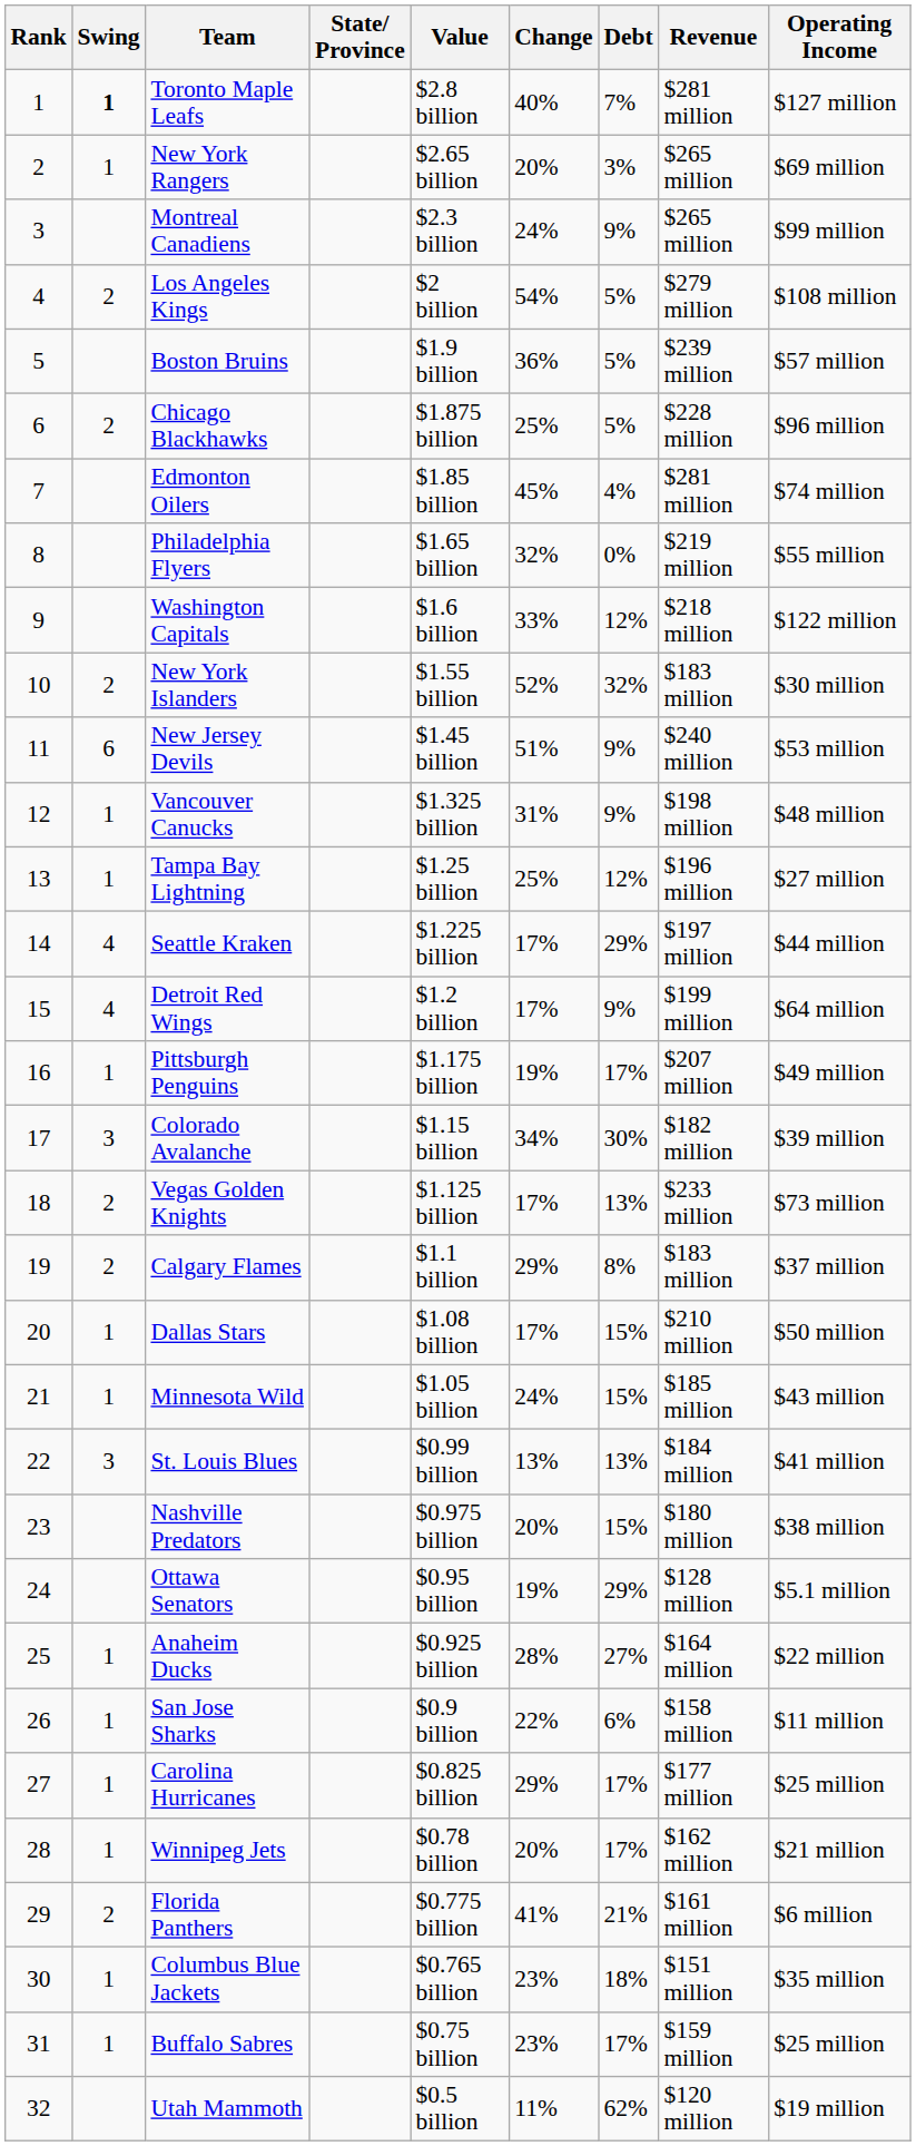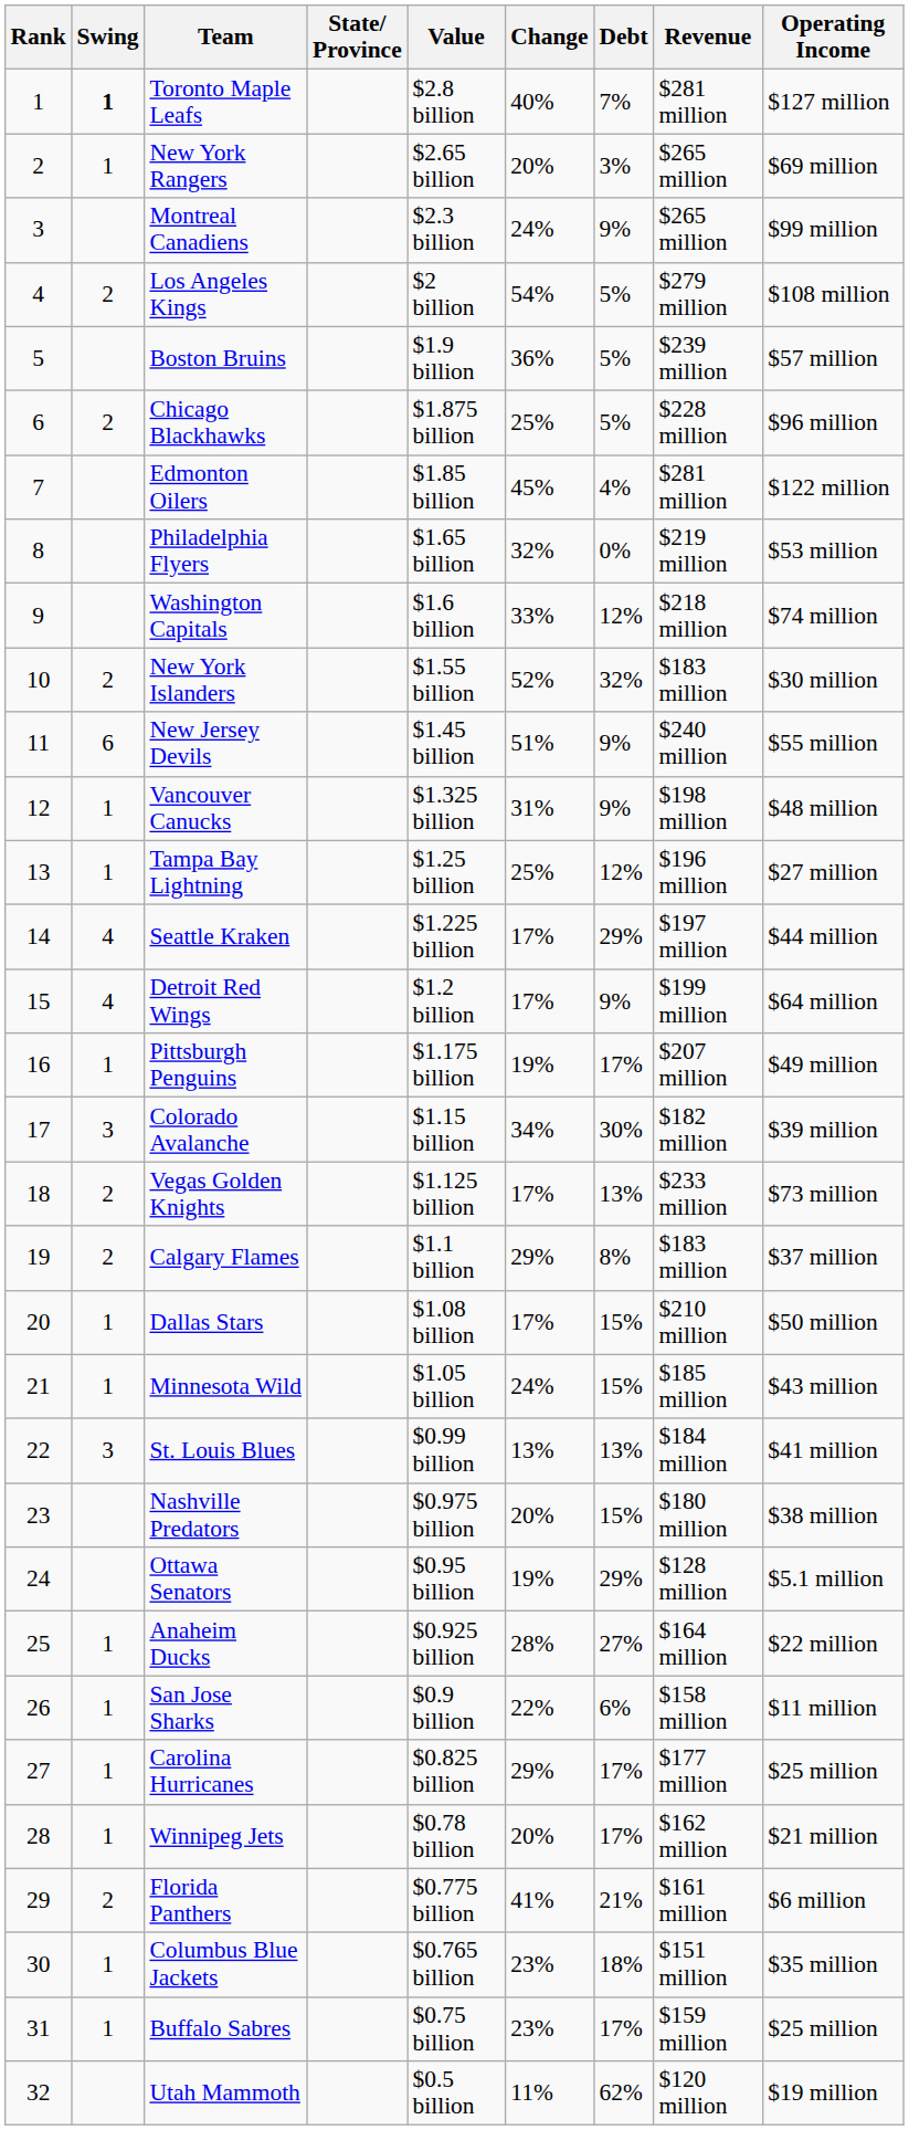 <table class="wikitable sortable">
 <tr>
 <th>Rank</th>
 <th>Swing</th>
 <th>Team</th>
 <th>State/<br>Province</th>
 <th>Value</th>
 <th>Change</th>
 <th>Debt</th>
 <th>Revenue</th>
 <th>Operating Income</th>
 </tr>
 <tr>
 <td align="center">1</td>
 <td align="center"><strong> 1</strong></td>
 <td><a href='#'>Toronto Maple Leafs</a></td>
 <td></td>
 <td>$2.8 billion</td>
 <td> 40%</td>
 <td>7%</td>
 <td>$281 million</td>
 <td>$127 million</td>
 </tr>
 <tr>
 <td align="center">2</td>
 <td align="center"> 1</td>
 <td><a href='#'>New York Rangers</a></td>
 <td></td>
 <td>$2.65 billion</td>
 <td> 20%</td>
 <td>3%</td>
 <td>$265 million</td>
 <td>$69 million</td>
 </tr>
 <tr>
 <td align="center">3</td>
 <td align="center"></td>
 <td><a href='#'>Montreal Canadiens</a></td>
 <td></td>
 <td>$2.3 billion</td>
 <td> 24%</td>
 <td>9%</td>
 <td>$265 million</td>
 <td>$99 million</td>
 </tr>
 <tr>
 <td align="center">4</td>
 <td align="center"> 2</td>
 <td><a href='#'>Los Angeles Kings</a></td>
 <td></td>
 <td>$2 billion</td>
 <td> 54%</td>
 <td>5%</td>
 <td>$279 million</td>
 <td>$108 million</td>
 </tr>
 <tr>
 <td align="center">5</td>
 <td align="center"></td>
 <td><a href='#'>Boston Bruins</a></td>
 <td></td>
 <td>$1.9 billion</td>
 <td> 36%</td>
 <td>5%</td>
 <td>$239 million</td>
 <td>$57 million</td>
 </tr>
 <tr>
 <td align="center">6</td>
 <td align="center"> 2</td>
 <td><a href='#'>Chicago Blackhawks</a></td>
 <td></td>
 <td>$1.875 billion</td>
 <td> 25%</td>
 <td>5%</td>
 <td>$228 million</td>
 <td>$96 million</td>
 </tr>
 <tr>
 <td align="center">7</td>
 <td align="center"></td>
 <td><a href='#'>Edmonton Oilers</a></td>
 <td></td>
 <td>$1.85 billion</td>
 <td> 45%</td>
 <td>4%</td>
 <td>$281 million</td>
-<td>$74 million</td>
+<td>$122 million</td>
 </tr>
 <tr>
 <td align="center">8</td>
 <td align="center"></td>
 <td><a href='#'>Philadelphia Flyers</a></td>
 <td></td>
 <td>$1.65 billion</td>
 <td> 32%</td>
 <td>0%</td>
 <td>$219 million</td>
-<td>$55 million</td>
+<td>$53 million</td>
 </tr>
 <tr>
 <td align="center">9</td>
 <td align="center"></td>
 <td><a href='#'>Washington Capitals</a></td>
 <td></td>
 <td>$1.6 billion</td>
 <td> 33%</td>
 <td>12%</td>
 <td>$218 million</td>
-<td>$122 million</td>
+<td>$74 million</td>
 </tr>
 <tr>
 <td align="center">10</td>
 <td align="center"> 2</td>
 <td><a href='#'>New York Islanders</a></td>
 <td></td>
 <td>$1.55 billion</td>
 <td> 52%</td>
 <td>32%</td>
 <td>$183 million</td>
 <td>$30 million</td>
 </tr>
 <tr>
 <td align="center">11</td>
 <td align="center"> 6</td>
 <td><a href='#'>New Jersey Devils</a></td>
 <td></td>
 <td>$1.45 billion</td>
 <td> 51%</td>
 <td>9%</td>
 <td>$240 million</td>
-<td>$53 million</td>
+<td>$55 million</td>
 </tr>
 <tr>
 <td align="center">12</td>
 <td align="center"> 1</td>
 <td><a href='#'>Vancouver Canucks</a></td>
 <td></td>
 <td>$1.325 billion</td>
 <td> 31%</td>
 <td>9%</td>
 <td>$198 million</td>
 <td>$48 million</td>
 </tr>
 <tr>
 <td align="center">13</td>
 <td align="center"> 1</td>
 <td><a href='#'>Tampa Bay Lightning</a></td>
 <td></td>
 <td>$1.25 billion</td>
 <td> 25%</td>
 <td>12%</td>
 <td>$196 million</td>
 <td>$27 million</td>
 </tr>
 <tr>
 <td align="center">14</td>
 <td align="center"> 4</td>
 <td><a href='#'>Seattle Kraken</a></td>
 <td></td>
 <td>$1.225 billion</td>
 <td> 17%</td>
 <td>29%</td>
 <td>$197 million</td>
 <td>$44 million</td>
 </tr>
 <tr>
 <td align="center">15</td>
 <td align="center"> 4</td>
 <td><a href='#'>Detroit Red Wings</a></td>
 <td></td>
 <td>$1.2 billion</td>
 <td> 17%</td>
 <td>9%</td>
 <td>$199 million</td>
 <td>$64 million</td>
 </tr>
 <tr>
 <td align="center">16</td>
 <td align="center"> 1</td>
 <td><a href='#'>Pittsburgh Penguins</a></td>
 <td></td>
 <td>$1.175 billion</td>
 <td> 19%</td>
 <td>17%</td>
 <td>$207 million</td>
 <td>$49 million</td>
 </tr>
 <tr>
 <td align="center">17</td>
 <td align="center"> 3</td>
 <td><a href='#'>Colorado Avalanche</a></td>
 <td></td>
 <td>$1.15 billion</td>
 <td> 34%</td>
 <td>30%</td>
 <td>$182 million</td>
 <td>$39 million</td>
 </tr>
 <tr>
 <td align="center">18</td>
 <td align="center"> 2</td>
 <td><a href='#'>Vegas Golden Knights</a></td>
 <td></td>
 <td>$1.125 billion</td>
 <td> 17%</td>
 <td>13%</td>
 <td>$233 million</td>
 <td>$73 million</td>
 </tr>
 <tr>
 <td align="center">19</td>
 <td align="center"> 2</td>
 <td><a href='#'>Calgary Flames</a></td>
 <td></td>
 <td>$1.1 billion</td>
 <td> 29%</td>
 <td>8%</td>
 <td>$183 million</td>
 <td>$37 million</td>
 </tr>
 <tr>
 <td align="center">20</td>
 <td align="center"> 1</td>
 <td><a href='#'>Dallas Stars</a></td>
 <td></td>
 <td>$1.08 billion</td>
 <td> 17%</td>
 <td>15%</td>
 <td>$210 million</td>
 <td>$50 million</td>
 </tr>
 <tr>
 <td align="center">21</td>
 <td align="center"> 1</td>
 <td><a href='#'>Minnesota Wild</a></td>
 <td></td>
 <td>$1.05 billion</td>
 <td> 24%</td>
 <td>15%</td>
 <td>$185 million</td>
 <td>$43 million</td>
 </tr>
 <tr>
 <td align="center">22</td>
 <td align="center"> 3</td>
 <td><a href='#'>St. Louis Blues</a></td>
 <td></td>
 <td>$0.99 billion</td>
 <td> 13%</td>
 <td>13%</td>
 <td>$184 million</td>
 <td>$41 million</td>
 </tr>
 <tr>
 <td align="center">23</td>
 <td align="center"></td>
 <td><a href='#'>Nashville Predators</a></td>
 <td></td>
 <td>$0.975 billion</td>
 <td> 20%</td>
 <td>15%</td>
 <td>$180 million</td>
 <td>$38 million</td>
 </tr>
 <tr>
 <td align="center">24</td>
 <td align="center"></td>
 <td><a href='#'>Ottawa Senators</a></td>
 <td></td>
 <td>$0.95 billion</td>
 <td> 19%</td>
 <td>29%</td>
 <td>$128 million</td>
 <td>$5.1 million</td>
 </tr>
 <tr>
 <td align="center">25</td>
 <td align="center"> 1</td>
 <td><a href='#'>Anaheim Ducks</a></td>
 <td></td>
 <td>$0.925 billion</td>
 <td> 28%</td>
 <td>27%</td>
 <td>$164 million</td>
 <td>$22 million</td>
 </tr>
 <tr>
 <td align="center">26</td>
 <td align="center"> 1</td>
 <td><a href='#'>San Jose Sharks</a></td>
 <td></td>
 <td>$0.9 billion</td>
 <td> 22%</td>
 <td>6%</td>
 <td>$158 million</td>
 <td>$11 million</td>
 </tr>
 <tr>
 <td align="center">27</td>
 <td align="center"> 1</td>
 <td><a href='#'>Carolina Hurricanes</a></td>
 <td></td>
 <td>$0.825 billion</td>
 <td> 29%</td>
 <td>17%</td>
 <td>$177 million</td>
 <td>$25 million</td>
 </tr>
 <tr>
 <td align="center">28</td>
 <td align="center"> 1</td>
 <td><a href='#'>Winnipeg Jets</a></td>
 <td></td>
 <td>$0.78 billion</td>
 <td> 20%</td>
 <td>17%</td>
 <td>$162 million</td>
 <td>$21 million</td>
 </tr>
 <tr>
 <td align="center">29</td>
 <td align="center"> 2</td>
 <td><a href='#'>Florida Panthers</a></td>
 <td></td>
 <td>$0.775 billion</td>
 <td> 41%</td>
 <td>21%</td>
 <td>$161 million</td>
 <td>$6 million</td>
 </tr>
 <tr>
 <td align="center">30</td>
 <td align="center"> 1</td>
 <td><a href='#'>Columbus Blue Jackets</a></td>
 <td></td>
 <td>$0.765 billion</td>
 <td> 23%</td>
 <td>18%</td>
 <td>$151 million</td>
 <td>$35 million</td>
 </tr>
 <tr>
 <td align="center">31</td>
 <td align="center"> 1</td>
 <td><a href='#'>Buffalo Sabres</a></td>
 <td></td>
 <td>$0.75 billion</td>
 <td> 23%</td>
 <td>17%</td>
 <td>$159 million</td>
 <td>$25 million</td>
 </tr>
 <tr>
 <td align="center">32</td>
 <td align="center"></td>
 <td><a href='#'>Utah Mammoth</a></td>
 <td></td>
 <td>$0.5 billion</td>
 <td> 11%</td>
 <td>62%</td>
 <td>$120 million</td>
 <td>$19 million</td>
 </tr>
 </table>
